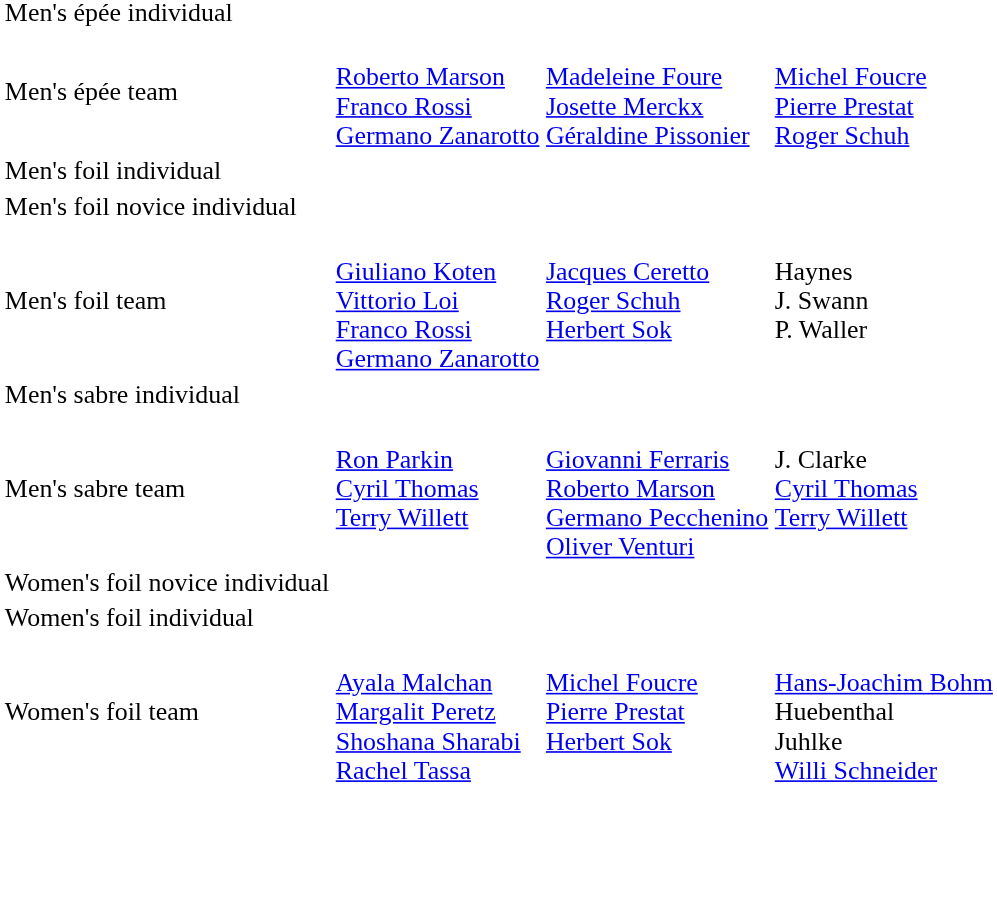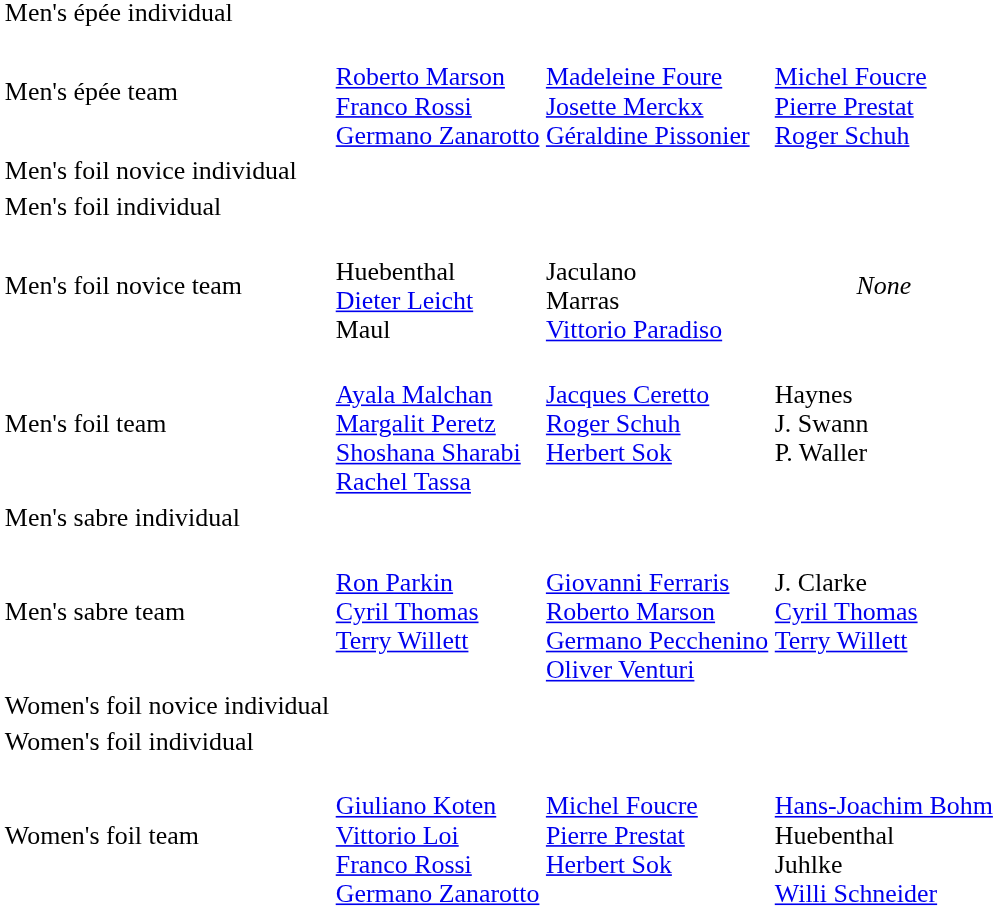 <table>
 <tr>
 <td>Men's épée individual<br></td>
 <td></td>
 <td></td>
 <td></td>
 </tr>
 <tr>
 <td>Men's épée team<br></td>
 <td valign=top> <br> <a href='#'>Roberto Marson</a> <br> <a href='#'>Franco Rossi</a> <br> <a href='#'>Germano Zanarotto</a></td>
 <td valign=top> <br> <a href='#'>Madeleine Foure</a> <br> <a href='#'>Josette Merckx</a> <br> <a href='#'>Géraldine Pissonier</a></td>
 <td valign=top> <br> <a href='#'>Michel Foucre</a> <br> <a href='#'>Pierre Prestat</a> <br> <a href='#'>Roger Schuh</a></td>
 </tr>
 <tr>
+<td>Men's foil novice individual<br></td>
+<td></td>
+<td></td>
+<td></td>
+</tr>
+<tr>
 <td>Men's foil individual<br></td>
 <td></td>
 <td></td>
 <td></td>
 </tr>
 <tr>
-<td>Men's foil novice individual<br></td>
-<td></td>
-<td></td>
-<td></td>
+<td>Men's foil novice team<br></td>
+<td valign=top> <br> Huebenthal <br> <a href='#'>Dieter Leicht</a> <br> Maul</td>
+<td valign=top> <br> Jaculano <br> Marras <br> <a href='#'>Vittorio Paradiso</a></td>
+<td align="center"><em>None</em></td>
 </tr>
 <tr>
 <td>Men's foil team<br></td>
-<td valign=top> <br> <a href='#'>Giuliano Koten</a> <br> <a href='#'>Vittorio Loi</a> <br> <a href='#'>Franco Rossi</a> <br> <a href='#'>Germano Zanarotto</a></td>
+<td valign=top> <br> <a href='#'>Ayala Malchan</a> <br> <a href='#'>Margalit Peretz</a> <br> <a href='#'>Shoshana Sharabi</a> <br> <a href='#'>Rachel Tassa</a></td>
 <td valign=top> <br> <a href='#'>Jacques Ceretto</a> <br> <a href='#'>Roger Schuh</a> <br> <a href='#'>Herbert Sok</a></td>
 <td valign=top> <br> Haynes <br> J. Swann <br> P. Waller</td>
 </tr>
 <tr>
 <td>Men's sabre individual<br></td>
 <td></td>
 <td></td>
 <td></td>
 </tr>
 <tr>
 <td>Men's sabre team<br></td>
 <td valign=top> <br> <a href='#'>Ron Parkin</a> <br> <a href='#'>Cyril Thomas</a> <br> <a href='#'>Terry Willett</a></td>
 <td valign=top> <br> <a href='#'>Giovanni Ferraris</a> <br> <a href='#'>Roberto Marson</a> <br> <a href='#'>Germano Pecchenino</a> <br> <a href='#'>Oliver Venturi</a></td>
 <td valign=top> <br> J. Clarke <br> <a href='#'>Cyril Thomas</a> <br> <a href='#'>Terry Willett</a></td>
 </tr>
 <tr>
 <td>Women's foil novice individual<br></td>
 <td></td>
 <td></td>
 <td></td>
 </tr>
 <tr>
 <td>Women's foil individual<br></td>
 <td></td>
 <td></td>
 <td></td>
 </tr>
 <tr>
 <td>Women's foil team<br></td>
-<td valign=top> <br> <a href='#'>Ayala Malchan</a> <br> <a href='#'>Margalit Peretz</a> <br> <a href='#'>Shoshana Sharabi</a> <br> <a href='#'>Rachel Tassa</a></td>
+<td valign=top> <br> <a href='#'>Giuliano Koten</a> <br> <a href='#'>Vittorio Loi</a> <br> <a href='#'>Franco Rossi</a> <br> <a href='#'>Germano Zanarotto</a></td>
 <td valign=top> <br> <a href='#'>Michel Foucre</a> <br> <a href='#'>Pierre Prestat</a> <br> <a href='#'>Herbert Sok</a></td>
 <td valign=top> <br> <a href='#'>Hans-Joachim Bohm</a> <br> Huebenthal <br> Juhlke <br> <a href='#'>Willi Schneider</a></td>
 </tr>
 </table>
